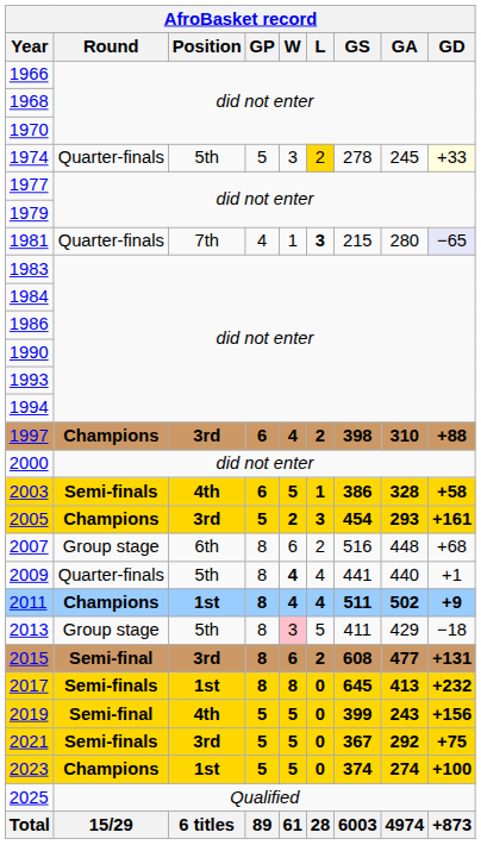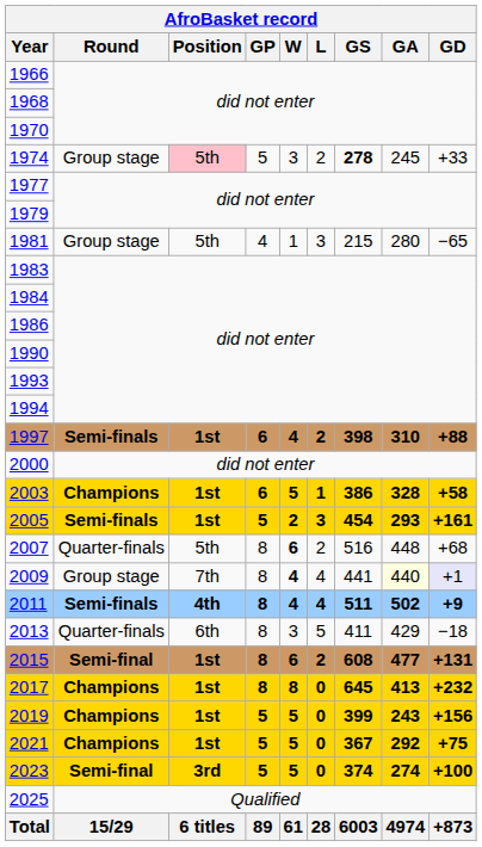 <table class="wikitable" style="text-align: center;">
 <tr>
 <th colspan=9><a href='#'>AfroBasket record</a></th>
 </tr>
 <tr>
 <th>Year</th>
 <th>Round</th>
 <th>Position</th>
 <th>GP</th>
 <th>W</th>
 <th>L</th>
 <th>GS</th>
 <th>GA</th>
 <th>GD</th>
 </tr>
 <tr>
 <td align=left> <a href='#'>1966</a></td>
 <td colspan="9" rowspan="3"><em>did not enter</em></td>
 </tr>
 <tr>
 <td align=left> <a href='#'>1968</a></td>
 </tr>
 <tr>
 <td align=left> <a href='#'>1970</a></td>
 </tr>
 <tr>
 <td align=left> <a href='#'>1974</a></td>
-<td>Quarter-finals</td>
-<td>5th</td>
+<td>Group stage</td>
+<td style="background: pink;">5th</td>
 <td>5</td>
 <td>3</td>
-<td style="background: gold;">2</td>
-<td>278</td>
+<td>2</td>
+<td><strong>278</strong></td>
 <td>245</td>
-<td style="background: lightyellow;">+33</td>
+<td>+33</td>
 </tr>
 <tr>
 <td align=left> <a href='#'>1977</a></td>
 <td colspan="9" rowspan="2"><em>did not enter</em></td>
 </tr>
 <tr>
 <td align=left> <a href='#'>1979</a></td>
 </tr>
 <tr>
 <td align=left> <a href='#'>1981</a></td>
-<td>Quarter-finals</td>
-<td>7th</td>
+<td>Group stage</td>
+<td>5th</td>
 <td>4</td>
 <td>1</td>
-<td><strong>3</strong></td>
+<td>3</td>
 <td>215</td>
 <td>280</td>
-<td style="background: lavender;">−65</td>
+<td>−65</td>
 </tr>
 <tr>
 <td align=left> <a href='#'>1983</a></td>
 <td colspan="9" rowspan="6"><em>did not enter</em></td>
 </tr>
 <tr>
 <td align=left> <a href='#'>1984</a></td>
 </tr>
 <tr>
 <td align=left> <a href='#'>1986</a></td>
 </tr>
 <tr>
 <td align=left> <a href='#'>1990</a></td>
 </tr>
 <tr>
 <td align=left> <a href='#'>1993</a></td>
 </tr>
 <tr>
 <td align=left> <a href='#'>1994</a></td>
 </tr>
 <tr bgcolor=#cc9966>
 <td align=left> <a href='#'>1997</a></td>
-<td><strong>Champions</strong></td>
-<td><strong>3rd</strong></td>
+<td><strong>Semi-finals</strong></td>
+<td><strong>1st</strong></td>
 <td><strong> 6 </strong></td>
 <td><strong>4 </strong></td>
 <td><strong> 2 </strong></td>
 <td><strong>398</strong></td>
 <td><strong>310</strong></td>
 <td><strong>+88</strong></td>
 </tr>
 <tr>
 <td align=left> <a href='#'>2000</a></td>
 <td colspan="9" rowspan="1"><em>did not enter</em></td>
 </tr>
 <tr bgcolor=gold>
 <td align=left> <a href='#'>2003</a></td>
-<td><strong>Semi-finals</strong></td>
-<td><strong>4th</strong></td>
+<td><strong>Champions</strong></td>
+<td><strong>1st</strong></td>
 <td><strong>6</strong></td>
 <td><strong>5</strong></td>
 <td><strong>1</strong></td>
 <td><strong>386</strong></td>
 <td><strong>328</strong></td>
 <td><strong>+58</strong></td>
 </tr>
 <tr bgcolor=gold>
 <td align=left> <a href='#'>2005</a></td>
-<td><strong>Champions</strong></td>
-<td><strong>3rd</strong></td>
+<td><strong>Semi-finals</strong></td>
+<td><strong>1st</strong></td>
 <td><strong>5</strong></td>
 <td><strong>2</strong></td>
 <td><strong>3</strong></td>
 <td><strong>454</strong></td>
 <td><strong>293</strong></td>
 <td><strong>+161</strong></td>
 </tr>
 <tr>
 <td align=left> <a href='#'>2007</a></td>
-<td>Group stage</td>
-<td>6th</td>
+<td>Quarter-finals</td>
+<td>5th</td>
 <td>8</td>
-<td>6</td>
+<td><strong>6</strong></td>
 <td>2</td>
 <td>516</td>
 <td>448</td>
 <td>+68</td>
 </tr>
 <tr>
 <td align=left> <a href='#'>2009</a></td>
-<td>Quarter-finals</td>
-<td>5th</td>
+<td>Group stage</td>
+<td>7th</td>
 <td>8</td>
 <td><strong>4</strong></td>
 <td>4</td>
 <td>441</td>
-<td>440</td>
-<td>+1</td>
+<td style="background: lightyellow;">440</td>
+<td style="background: lavender;">+1</td>
 </tr>
 <tr bgcolor=#9acdff>
 <td align=left> <a href='#'>2011</a></td>
-<td><strong>Champions</strong></td>
-<td><strong>1st</strong></td>
+<td><strong>Semi-finals</strong></td>
+<td><strong>4th</strong></td>
 <td><strong>8</strong></td>
 <td><strong>4</strong></td>
 <td><strong>4</strong></td>
 <td><strong>511</strong></td>
 <td><strong>502</strong></td>
 <td><strong>+9</strong></td>
 </tr>
 <tr>
 <td align=left> <a href='#'>2013</a></td>
-<td>Group stage</td>
-<td>5th</td>
+<td>Quarter-finals</td>
+<td>6th</td>
 <td>8</td>
-<td style="background: pink;">3</td>
+<td>3</td>
 <td>5</td>
 <td>411</td>
 <td>429</td>
 <td>−18</td>
 </tr>
 <tr bgcolor=#cc9966>
 <td align=left> <a href='#'>2015</a></td>
 <td><strong>Semi-final</strong></td>
-<td><strong>3rd</strong></td>
+<td><strong>1st</strong></td>
 <td><strong>8</strong></td>
 <td><strong>6</strong></td>
 <td><strong>2</strong></td>
 <td><strong>608</strong></td>
 <td><strong>477</strong></td>
 <td><strong>+131</strong></td>
 </tr>
 <tr bgcolor=gold>
 <td align=left> <a href='#'>2017</a></td>
-<td><strong>Semi-finals</strong></td>
+<td><strong>Champions</strong></td>
 <td><strong>1st</strong></td>
 <td><strong>8</strong></td>
 <td><strong>8</strong></td>
 <td><strong>0</strong></td>
 <td><strong>645</strong></td>
 <td><strong>413 </strong></td>
 <td><strong>+232</strong></td>
 </tr>
 <tr bgcolor=gold>
 <td align=left> <a href='#'>2019</a></td>
-<td><strong>Semi-final</strong></td>
-<td><strong>4th</strong></td>
+<td><strong>Champions</strong></td>
+<td><strong>1st</strong></td>
 <td><strong>5</strong></td>
 <td><strong>5</strong></td>
 <td><strong>0</strong></td>
 <td><strong>399</strong></td>
 <td><strong>243</strong></td>
 <td><strong>+156</strong></td>
 </tr>
 <tr bgcolor=gold>
 <td align=left> <a href='#'>2021</a></td>
-<td><strong>Semi-finals</strong></td>
-<td><strong>3rd</strong></td>
+<td><strong>Champions</strong></td>
+<td><strong>1st</strong></td>
 <td><strong>5</strong></td>
 <td><strong>5</strong></td>
 <td><strong>0</strong></td>
 <td><strong>367</strong></td>
 <td><strong>292</strong></td>
 <td><strong>+75</strong></td>
 </tr>
 <tr bgcolor=gold>
 <td align=left> <a href='#'>2023</a></td>
-<td><strong>Champions</strong></td>
-<td><strong>1st</strong></td>
+<td><strong>Semi-final</strong></td>
+<td><strong>3rd</strong></td>
 <td><strong>5</strong></td>
 <td><strong>5</strong></td>
 <td><strong>0</strong></td>
 <td><strong>374</strong></td>
 <td><strong>274</strong></td>
 <td><strong>+100</strong></td>
 </tr>
 <tr>
 <td align=left> <a href='#'>2025</a></td>
 <td colspan="9"><em>Qualified</em></td>
 </tr>
 <tr>
 <th>Total</th>
 <th>15/29</th>
 <th>6 titles</th>
 <th>89</th>
 <th>61</th>
 <th>28</th>
 <th>6003</th>
 <th>4974</th>
 <th>+873</th>
 </tr>
 </table>
